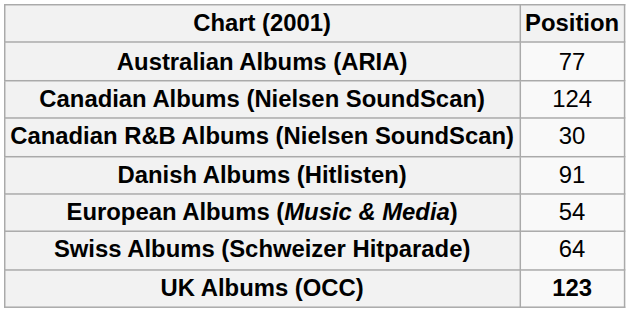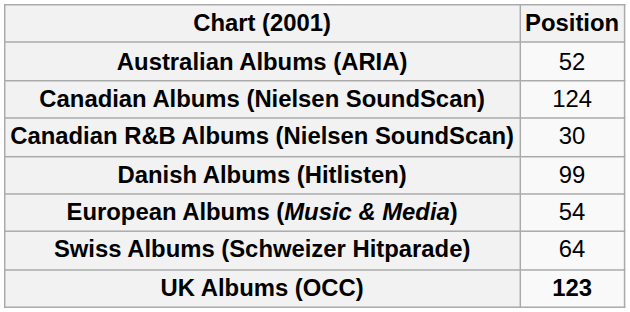 <table class="wikitable sortable plainrowheaders" style="text-align:center">
 <tr>
 <th scope="col">Chart (2001)</th>
 <th scope="col">Position</th>
 </tr>
 <tr>
 <th scope="row">Australian Albums (ARIA)</th>
-<td>77</td>
+<td>52</td>
 </tr>
 <tr>
 <th scope="row">Canadian Albums (Nielsen SoundScan)</th>
 <td>124</td>
 </tr>
 <tr>
 <th scope="row">Canadian R&B Albums (Nielsen SoundScan)</th>
 <td>30</td>
 </tr>
 <tr>
 <th scope="row">Danish Albums (Hitlisten)</th>
-<td>91</td>
+<td>99</td>
 </tr>
 <tr>
 <th scope="row">European Albums (<em>Music & Media</em>)</th>
 <td>54</td>
 </tr>
 <tr>
 <th scope="row">Swiss Albums (Schweizer Hitparade)</th>
 <td>64</td>
 </tr>
 <tr>
 <th scope="row">UK Albums (OCC)</th>
 <td><strong>123</strong></td>
 </tr>
 </table>
